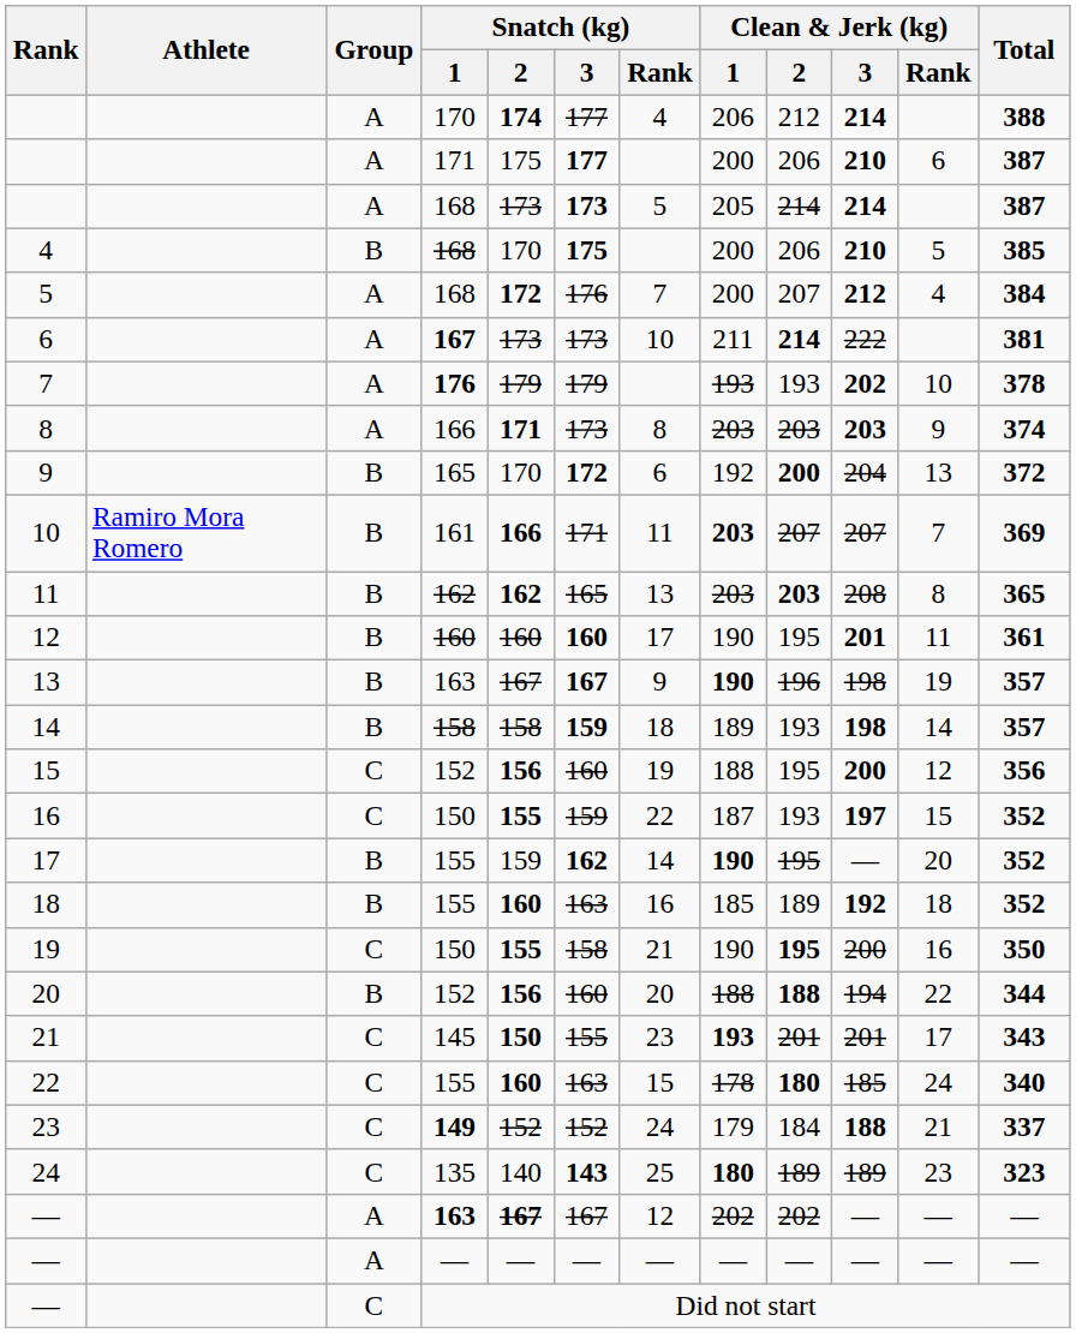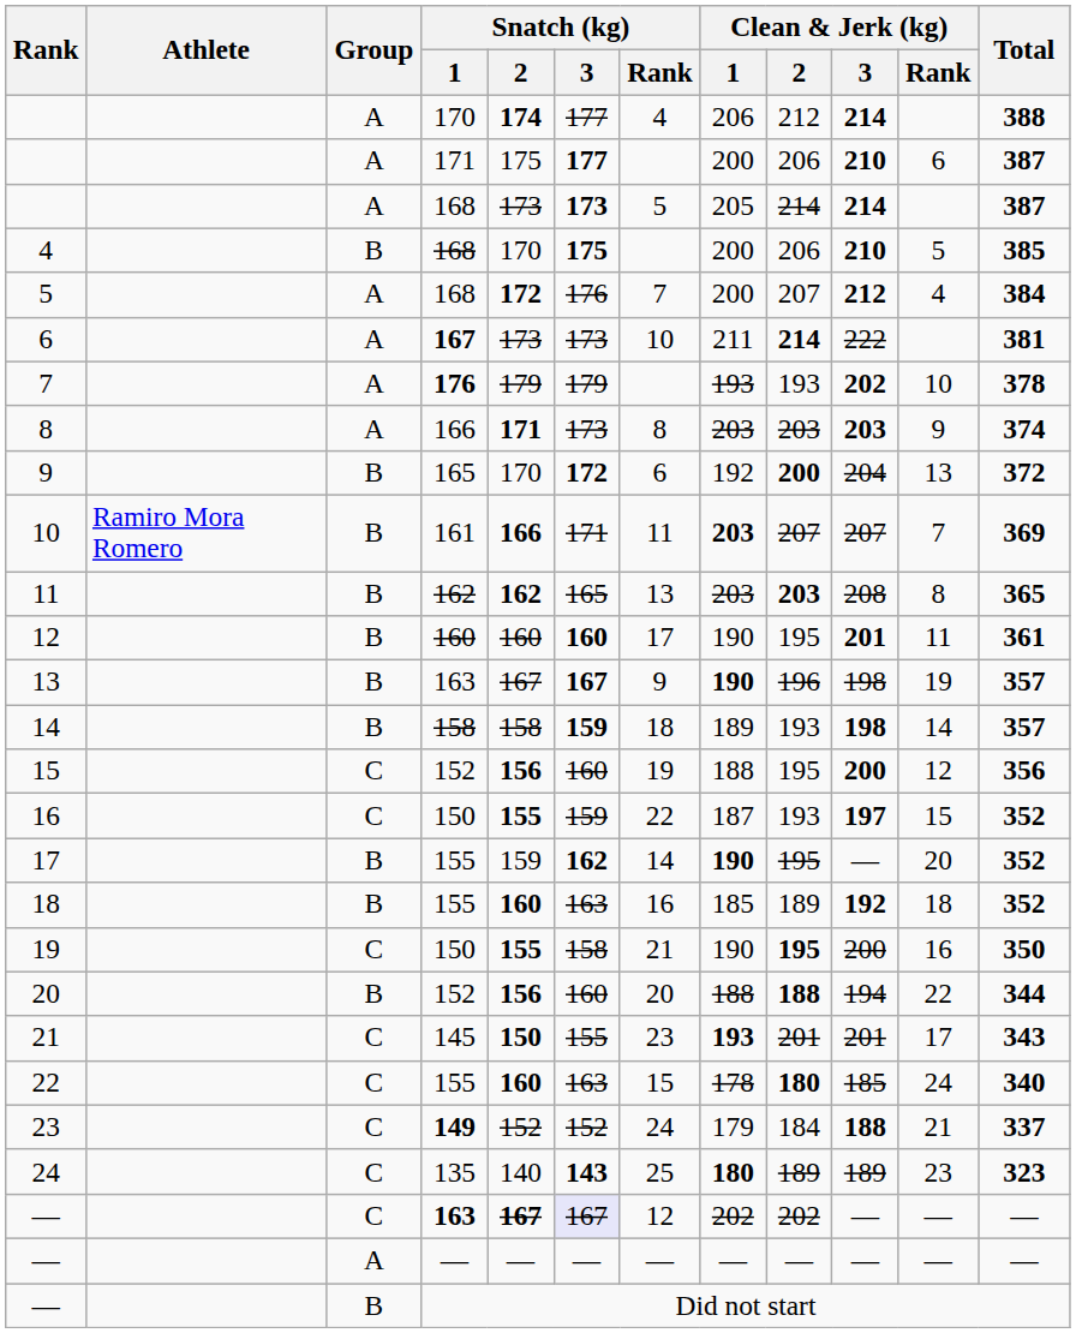 <table class = "wikitable" style="text-align:center;">
 <tr>
 <th rowspan=2 width=40>Rank</th>
 <th rowspan=2 width=250>Athlete</th>
 <th rowspan=2 width=50>Group</th>
 <th colspan=4>Snatch (kg)</th>
 <th colspan=4>Clean & Jerk (kg)</th>
 <th rowspan=2 width=60>Total</th>
 </tr>
 <tr>
 <th width=40>1</th>
 <th width=40>2</th>
 <th width=40>3</th>
 <th width=40>Rank</th>
 <th width=40>1</th>
 <th width=40>2</th>
 <th width=40>3</th>
 <th width=40>Rank</th>
 </tr>
 <tr>
 <td></td>
 <td align=left></td>
 <td>A</td>
 <td>170</td>
 <td><strong>174</strong></td>
 <td><s>177</s></td>
 <td>4</td>
 <td>206</td>
 <td>212</td>
 <td><strong>214</strong></td>
 <td></td>
 <td><strong>388</strong></td>
 </tr>
 <tr>
 <td></td>
 <td align=left></td>
 <td>A</td>
 <td>171</td>
 <td>175</td>
 <td><strong>177</strong></td>
 <td></td>
 <td>200</td>
 <td>206</td>
 <td><strong>210</strong></td>
 <td>6</td>
 <td><strong>387</strong></td>
 </tr>
 <tr>
 <td></td>
 <td align=left></td>
 <td>A</td>
 <td>168</td>
 <td><s>173</s></td>
 <td><strong>173</strong></td>
 <td>5</td>
 <td>205</td>
 <td><s>214</s></td>
 <td><strong>214</strong></td>
 <td></td>
 <td><strong>387</strong></td>
 </tr>
 <tr>
 <td>4</td>
 <td align=left></td>
 <td>B</td>
 <td><s>168</s></td>
 <td>170</td>
 <td><strong>175</strong></td>
 <td></td>
 <td>200</td>
 <td>206</td>
 <td><strong>210</strong></td>
 <td>5</td>
 <td><strong>385</strong></td>
 </tr>
 <tr>
 <td>5</td>
 <td align=left></td>
 <td>A</td>
 <td>168</td>
 <td><strong>172</strong></td>
 <td><s>176</s></td>
 <td>7</td>
 <td>200</td>
 <td>207</td>
 <td><strong>212</strong></td>
 <td>4</td>
 <td><strong>384</strong></td>
 </tr>
 <tr>
 <td>6</td>
 <td align=left></td>
 <td>A</td>
 <td><strong>167</strong></td>
 <td><s>173</s></td>
 <td><s>173</s></td>
 <td>10</td>
 <td>211</td>
 <td><strong>214</strong></td>
 <td><s>222</s></td>
 <td></td>
 <td><strong>381</strong></td>
 </tr>
 <tr>
 <td>7</td>
 <td align=left></td>
 <td>A</td>
 <td><strong>176</strong></td>
 <td><s>179</s></td>
 <td><s>179</s></td>
 <td></td>
 <td><s>193</s></td>
 <td>193</td>
 <td><strong>202</strong></td>
 <td>10</td>
 <td><strong>378</strong></td>
 </tr>
 <tr>
 <td>8</td>
 <td align=left></td>
 <td>A</td>
 <td>166</td>
 <td><strong>171</strong></td>
 <td><s>173</s></td>
 <td>8</td>
 <td><s>203</s></td>
 <td><s>203</s></td>
 <td><strong>203</strong></td>
 <td>9</td>
 <td><strong>374</strong></td>
 </tr>
 <tr>
 <td>9</td>
 <td align=left></td>
 <td>B</td>
 <td>165</td>
 <td>170</td>
 <td><strong>172</strong></td>
 <td>6</td>
 <td>192</td>
 <td><strong>200</strong></td>
 <td><s>204</s></td>
 <td>13</td>
 <td><strong>372</strong></td>
 </tr>
 <tr>
 <td>10</td>
 <td align=left> <a href='#'>Ramiro Mora Romero</a> </td>
 <td>B</td>
 <td>161</td>
 <td><strong>166</strong></td>
 <td><s>171</s></td>
 <td>11</td>
 <td><strong>203</strong></td>
 <td><s>207</s></td>
 <td><s>207</s></td>
 <td>7</td>
 <td><strong>369</strong></td>
 </tr>
 <tr>
 <td>11</td>
 <td align=left></td>
 <td>B</td>
 <td><s>162</s></td>
 <td><strong>162</strong></td>
 <td><s>165</s></td>
 <td>13</td>
 <td><s>203</s></td>
 <td><strong>203</strong></td>
 <td><s>208</s></td>
 <td>8</td>
 <td><strong>365</strong></td>
 </tr>
 <tr>
 <td>12</td>
 <td align=left></td>
 <td>B</td>
 <td><s>160</s></td>
 <td><s>160</s></td>
 <td><strong>160</strong></td>
 <td>17</td>
 <td>190</td>
 <td>195</td>
 <td><strong>201</strong></td>
 <td>11</td>
 <td><strong>361</strong></td>
 </tr>
 <tr>
 <td>13</td>
 <td align=left></td>
 <td>B</td>
 <td>163</td>
 <td><s>167</s></td>
 <td><strong>167</strong></td>
 <td>9</td>
 <td><strong>190</strong></td>
 <td><s>196</s></td>
 <td><s>198</s></td>
 <td>19</td>
 <td><strong>357</strong></td>
 </tr>
 <tr>
 <td>14</td>
 <td align=left></td>
 <td>B</td>
 <td><s>158</s></td>
 <td><s>158</s></td>
 <td><strong>159</strong></td>
 <td>18</td>
 <td>189</td>
 <td>193</td>
 <td><strong>198</strong></td>
 <td>14</td>
 <td><strong>357</strong></td>
 </tr>
 <tr>
 <td>15</td>
 <td align=left></td>
 <td>C</td>
 <td>152</td>
 <td><strong>156</strong></td>
 <td><s>160</s></td>
 <td>19</td>
 <td>188</td>
 <td>195</td>
 <td><strong>200</strong></td>
 <td>12</td>
 <td><strong>356</strong></td>
 </tr>
 <tr>
 <td>16</td>
 <td align=left></td>
 <td>C</td>
 <td>150</td>
 <td><strong>155</strong></td>
 <td><s>159</s></td>
 <td>22</td>
 <td>187</td>
 <td>193</td>
 <td><strong>197</strong></td>
 <td>15</td>
 <td><strong>352</strong></td>
 </tr>
 <tr>
 <td>17</td>
 <td align=left></td>
 <td>B</td>
 <td>155</td>
 <td>159</td>
 <td><strong>162</strong></td>
 <td>14</td>
 <td><strong>190</strong></td>
 <td><s>195</s></td>
 <td>—</td>
 <td>20</td>
 <td><strong>352</strong></td>
 </tr>
 <tr>
 <td>18</td>
 <td align=left></td>
 <td>B</td>
 <td>155</td>
 <td><strong>160</strong></td>
 <td><s>163</s></td>
 <td>16</td>
 <td>185</td>
 <td>189</td>
 <td><strong>192</strong></td>
 <td>18</td>
 <td><strong>352</strong></td>
 </tr>
 <tr>
 <td>19</td>
 <td align=left></td>
 <td>C</td>
 <td>150</td>
 <td><strong>155</strong></td>
 <td><s>158</s></td>
 <td>21</td>
 <td>190</td>
 <td><strong>195</strong></td>
 <td><s>200</s></td>
 <td>16</td>
 <td><strong>350</strong></td>
 </tr>
 <tr>
 <td>20</td>
 <td align=left></td>
 <td>B</td>
 <td>152</td>
 <td><strong>156</strong></td>
 <td><s>160</s></td>
 <td>20</td>
 <td><s>188</s></td>
 <td><strong>188</strong></td>
 <td><s>194</s></td>
 <td>22</td>
 <td><strong>344</strong></td>
 </tr>
 <tr>
 <td>21</td>
 <td align=left></td>
 <td>C</td>
 <td>145</td>
 <td><strong>150</strong></td>
 <td><s>155</s></td>
 <td>23</td>
 <td><strong>193</strong></td>
 <td><s>201</s></td>
 <td><s>201</s></td>
 <td>17</td>
 <td><strong>343</strong></td>
 </tr>
 <tr>
 <td>22</td>
 <td align=left></td>
 <td>C</td>
 <td>155</td>
 <td><strong>160</strong></td>
 <td><s>163</s></td>
 <td>15</td>
 <td><s>178</s></td>
 <td><strong>180</strong></td>
 <td><s>185</s></td>
 <td>24</td>
 <td><strong>340</strong></td>
 </tr>
 <tr>
 <td>23</td>
 <td align=left></td>
 <td>C</td>
 <td><strong>149</strong></td>
 <td><s>152</s></td>
 <td><s>152</s></td>
 <td>24</td>
 <td>179</td>
 <td>184</td>
 <td><strong>188</strong></td>
 <td>21</td>
 <td><strong>337</strong></td>
 </tr>
 <tr>
 <td>24</td>
 <td align=left></td>
 <td>C</td>
 <td>135</td>
 <td>140</td>
 <td><strong>143</strong></td>
 <td>25</td>
 <td><strong>180</strong></td>
 <td><s>189</s></td>
 <td><s>189</s></td>
 <td>23</td>
 <td><strong>323</strong></td>
 </tr>
 <tr>
 <td>—</td>
 <td align=left></td>
-<td>A</td>
+<td>C</td>
 <td><strong>163</strong></td>
 <td><strong><s>167</s></strong></td>
-<td><s>167</s></td>
+<td style="background: lavender;"><s>167</s></td>
 <td>12</td>
 <td><s>202</s></td>
 <td><s>202</s></td>
 <td>—</td>
 <td>—</td>
 <td>—</td>
 </tr>
 <tr>
 <td>—</td>
 <td align=left></td>
 <td>A</td>
 <td>—</td>
 <td>—</td>
 <td>—</td>
 <td>—</td>
 <td>—</td>
 <td>—</td>
 <td>—</td>
 <td>—</td>
 <td>—</td>
 </tr>
 <tr>
 <td>—</td>
 <td align=left></td>
-<td>C</td>
+<td>B</td>
 <td colspan=9>Did not start</td>
 </tr>
 </table>
